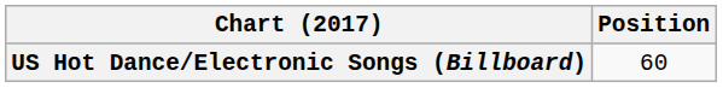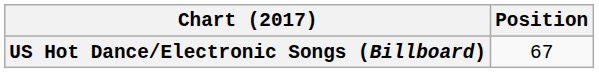 <table class="wikitable plainrowheaders" style="text-align:center">
 <tr>
 <th scope="col">Chart (2017)</th>
 <th scope="col">Position</th>
 </tr>
 <tr>
 <th scope="row">US Hot Dance/Electronic Songs (<em>Billboard</em>)</th>
-<td>60</td>
+<td>67</td>
 </tr>
 </table>
